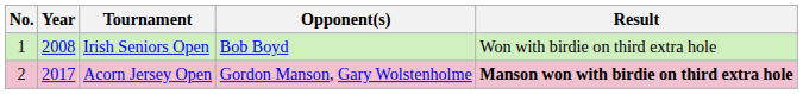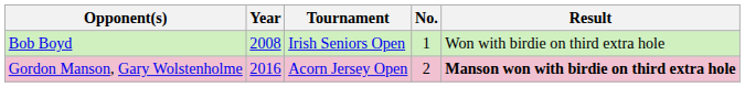 <table class="wikitable" style="font-size:95%;">
 <tr>
-<th>No.</th>
+<th>Opponent(s)</th>
 <th>Year</th>
 <th>Tournament</th>
-<th>Opponent(s)</th>
+<th>No.</th>
 <th>Result</th>
 </tr>
 <tr style="background:#D0F0C0;">
-<td align=center>1</td>
+<td> <a href='#'>Bob Boyd</a></td>
 <td><a href='#'>2008</a></td>
 <td><a href='#'>Irish Seniors Open</a></td>
-<td> <a href='#'>Bob Boyd</a></td>
+<td align=center>1</td>
 <td>Won with birdie on third extra hole</td>
 </tr>
 <tr style="background:#F2C1D1;">
+<td> <a href='#'>Gordon Manson</a>,  <a href='#'>Gary Wolstenholme</a></td>
+<td><a href='#'>2016</a></td>
+<td><a href='#'>Acorn Jersey Open</a></td>
 <td align=center>2</td>
-<td><a href='#'>2017</a></td>
-<td><a href='#'>Acorn Jersey Open</a></td>
-<td> <a href='#'>Gordon Manson</a>,  <a href='#'>Gary Wolstenholme</a></td>
 <td><strong>Manson won with birdie on third extra hole</strong></td>
 </tr>
 </table>
